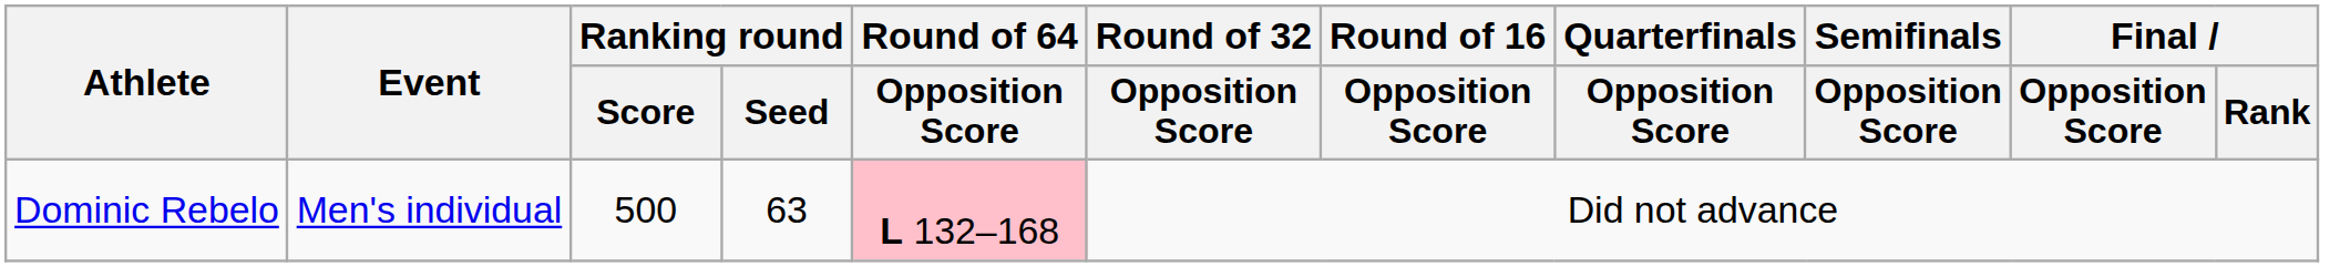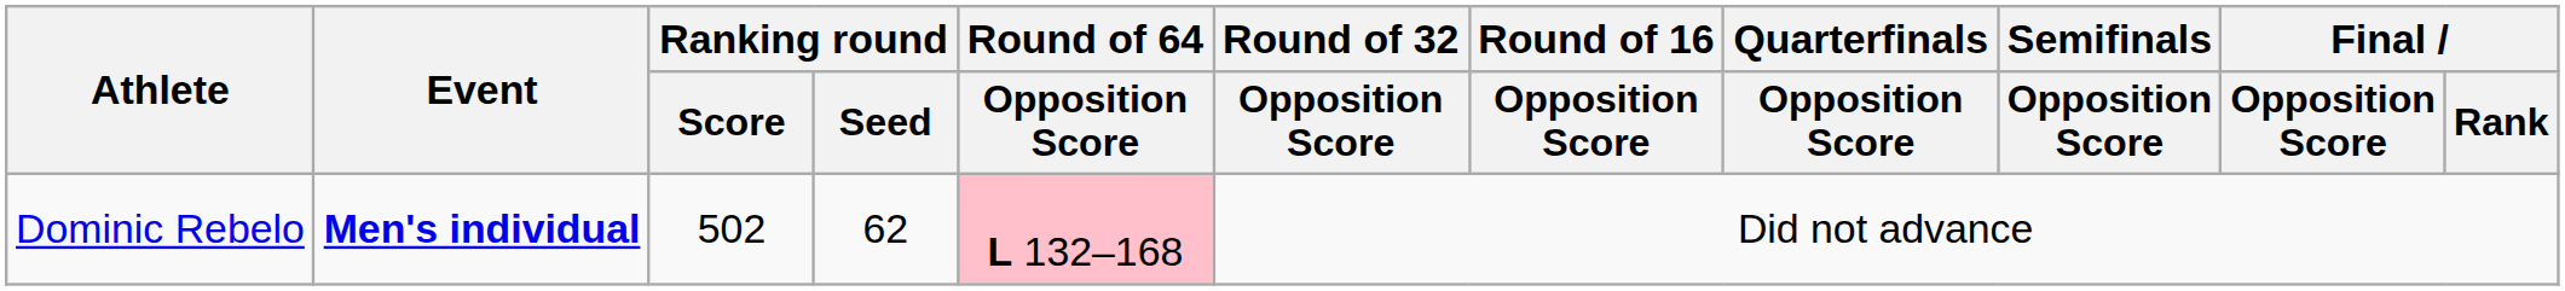 <table class="wikitable" style="font-size:90%">
 <tr>
 <th rowspan=2>Athlete</th>
 <th rowspan=2>Event</th>
 <th colspan="2">Ranking round</th>
 <th>Round of 64</th>
 <th>Round of 32</th>
 <th>Round of 16</th>
 <th>Quarterfinals</th>
 <th>Semifinals</th>
 <th colspan="2">Final / </th>
 </tr>
 <tr style="font-size:95%">
 <th>Score</th>
 <th>Seed</th>
 <th>Opposition<br>Score</th>
 <th>Opposition<br>Score</th>
 <th>Opposition<br>Score</th>
 <th>Opposition<br>Score</th>
 <th>Opposition<br>Score</th>
 <th>Opposition<br>Score</th>
 <th>Rank</th>
 </tr>
 <tr align=center>
 <td align=left><a href='#'>Dominic Rebelo</a></td>
-<td align=left><a href='#'>Men's individual</a></td>
-<td>500</td>
-<td>63</td>
+<td align=left><strong><a href='#'>Men's individual</a></strong></td>
+<td>502</td>
+<td>62</td>
 <td style="background: pink;"><br><strong>L</strong> 132–168</td>
 <td colspan=6>Did not advance</td>
 </tr>
 </table>
